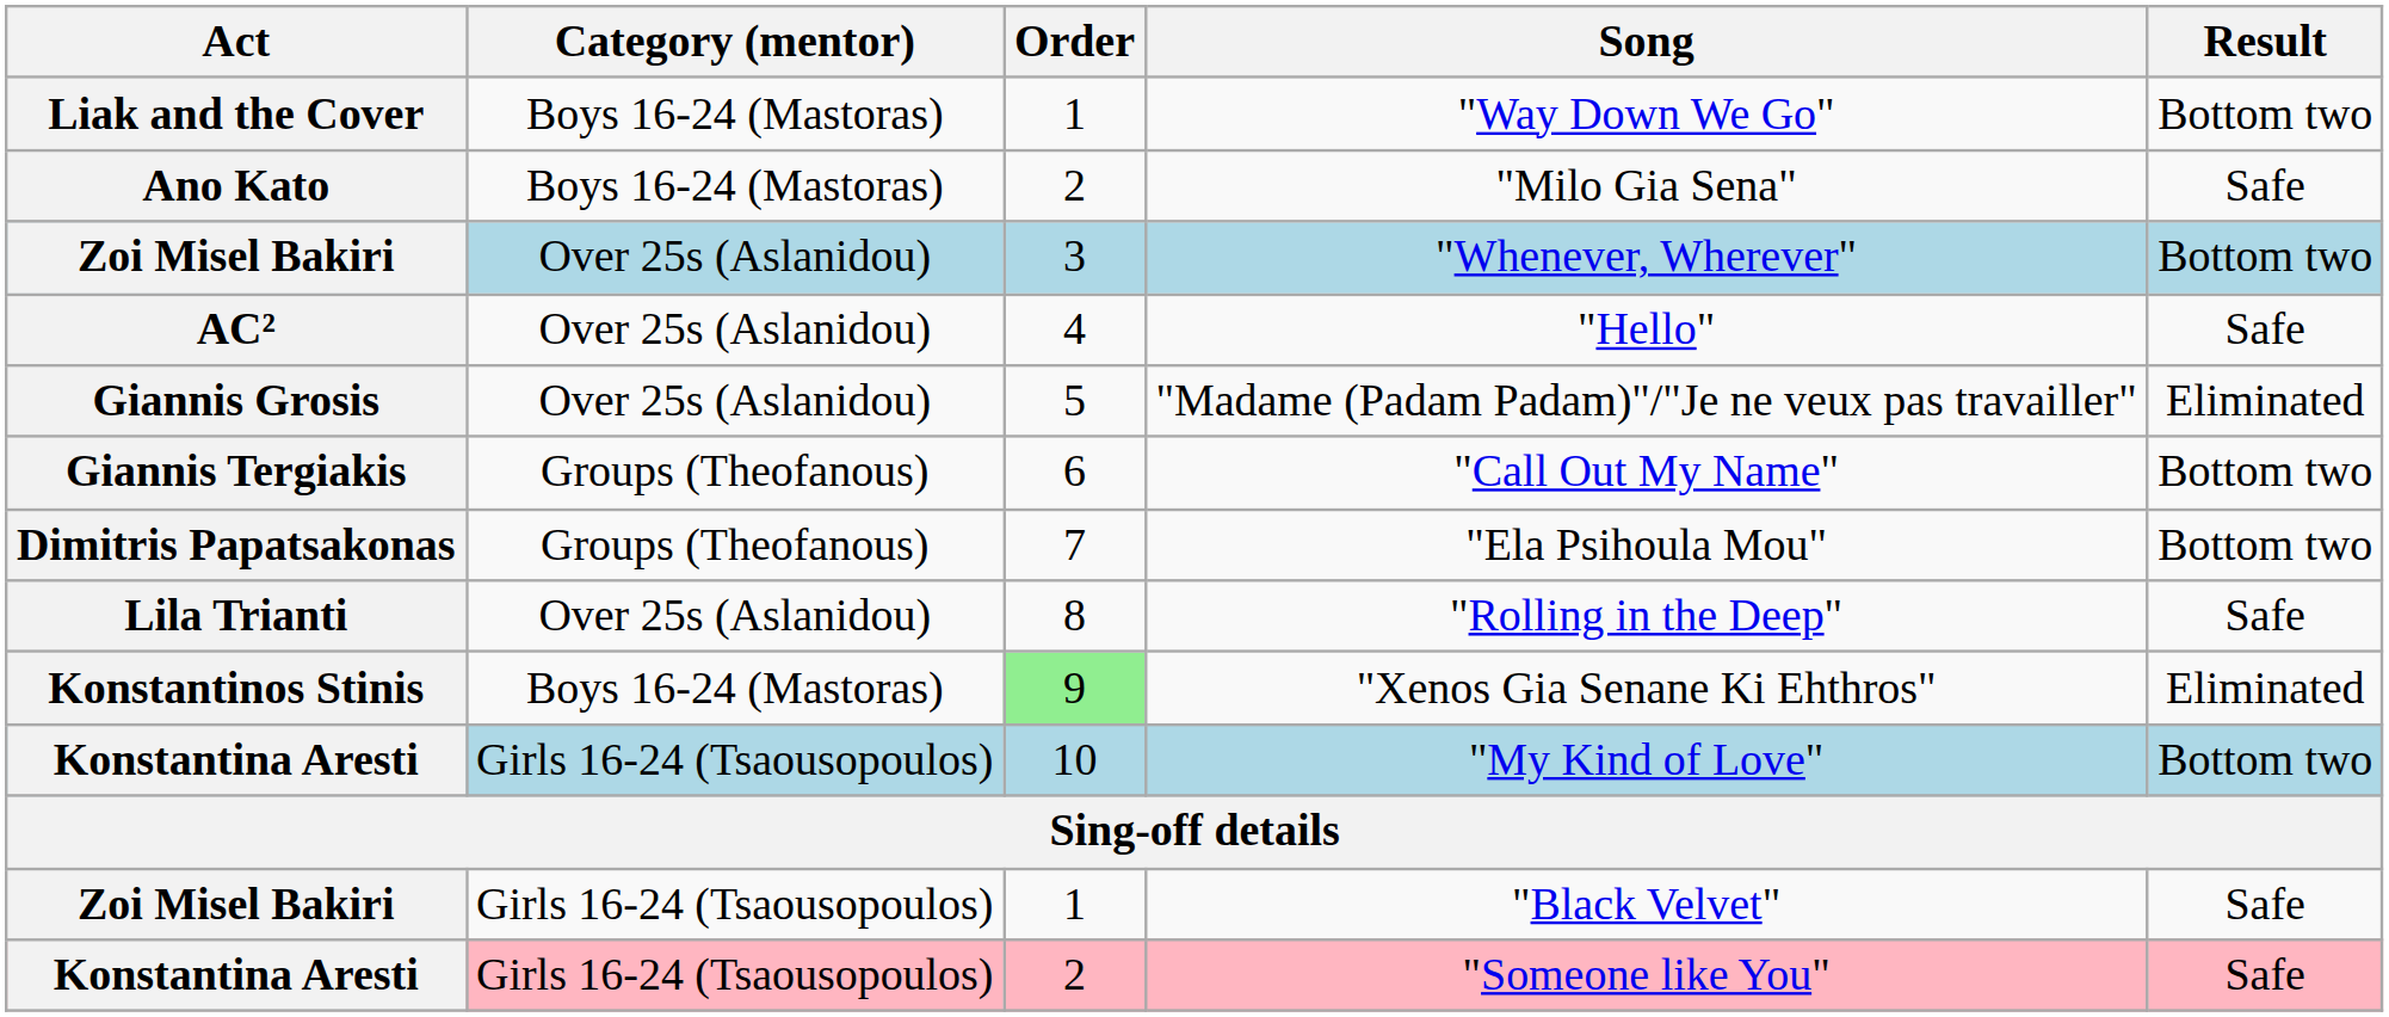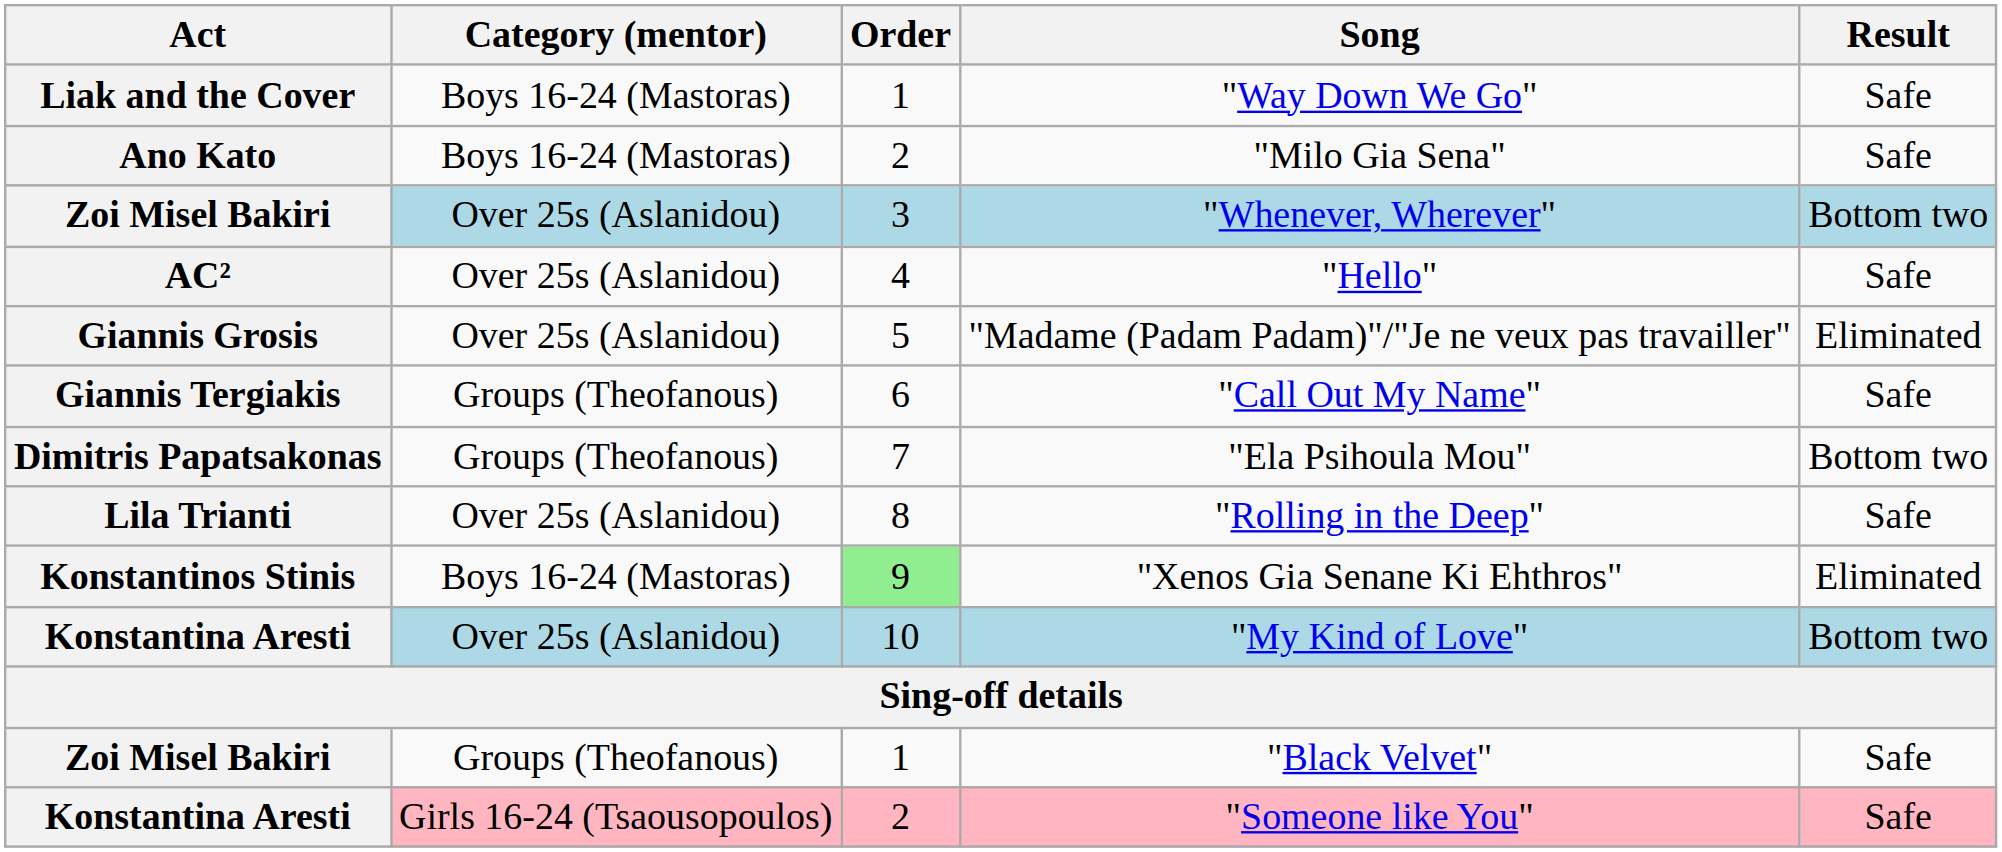 <table class="wikitable plainrowheaders" style="text-align:center;">
 <tr>
 <th scope="col">Act</th>
 <th scope="col">Category (mentor)</th>
 <th scope="col">Order</th>
 <th scope="col">Song</th>
 <th scope="col">Result</th>
 </tr>
 <tr>
 <th scope="row">Liak and the Cover</th>
 <td>Boys 16-24 (Mastoras)</td>
 <td>1</td>
 <td>"<a href='#'>Way Down We Go</a>"</td>
-<td>Bottom two</td>
+<td>Safe</td>
 </tr>
 <tr>
 <th scope="row">Ano Kato</th>
 <td>Boys 16-24 (Mastoras)</td>
 <td>2</td>
 <td>"Milo Gia Sena"</td>
 <td>Safe</td>
 </tr>
 <tr style="background:lightblue;">
 <th scope="row">Zoi Misel Bakiri</th>
 <td>Over 25s (Aslanidou)</td>
 <td>3</td>
 <td>"<a href='#'>Whenever, Wherever</a>"</td>
 <td>Bottom two</td>
 </tr>
 <tr>
 <th scope="row">AC²</th>
 <td>Over 25s (Aslanidou)</td>
 <td>4</td>
 <td>"<a href='#'>Hello</a>"</td>
 <td>Safe</td>
 </tr>
 <tr>
 <th scope="row">Giannis Grosis</th>
 <td>Over 25s (Aslanidou)</td>
 <td>5</td>
 <td>"Madame (Padam Padam)"/"Je ne veux pas travailler"</td>
 <td>Eliminated</td>
 </tr>
 <tr>
 <th scope="row">Giannis Tergiakis</th>
 <td>Groups (Theofanous)</td>
 <td>6</td>
 <td>"<a href='#'>Call Out My Name</a>"</td>
-<td>Bottom two</td>
+<td>Safe</td>
 </tr>
 <tr>
 <th scope="row">Dimitris Papatsakonas</th>
 <td>Groups (Theofanous)</td>
 <td>7</td>
 <td>"Ela Psihoula Mou"</td>
 <td>Bottom two</td>
 </tr>
 <tr>
 <th scope="row">Lila Trianti</th>
 <td>Over 25s (Aslanidou)</td>
 <td>8</td>
 <td>"<a href='#'>Rolling in the Deep</a>"</td>
 <td>Safe</td>
 </tr>
 <tr>
 <th scope="row">Konstantinos Stinis</th>
 <td>Boys 16-24 (Mastoras)</td>
 <td style="background: lightgreen;">9</td>
 <td>"Xenos Gia Senane Ki Ehthros"</td>
 <td>Eliminated</td>
 </tr>
 <tr style="background:lightblue;">
 <th scope="row">Konstantina Aresti</th>
-<td>Girls 16-24 (Tsaousopoulos)</td>
+<td>Over 25s (Aslanidou)</td>
 <td>10</td>
 <td>"<a href='#'>My Kind of Love</a>"</td>
 <td>Bottom two</td>
 </tr>
 <tr>
 <th colspan="5">Sing-off details</th>
 </tr>
 <tr>
 <th scope="row">Zoi Misel Bakiri</th>
-<td>Girls 16-24 (Tsaousopoulos)</td>
+<td>Groups (Theofanous)</td>
 <td>1</td>
 <td>"<a href='#'>Black Velvet</a>"</td>
 <td>Safe</td>
 </tr>
 <tr style="background:lightpink;">
 <th scope="row">Konstantina Aresti</th>
 <td>Girls 16-24 (Tsaousopoulos)</td>
 <td>2</td>
 <td>"<a href='#'>Someone like You</a>"</td>
 <td>Safe</td>
 </tr>
 </table>
